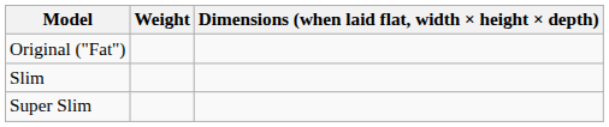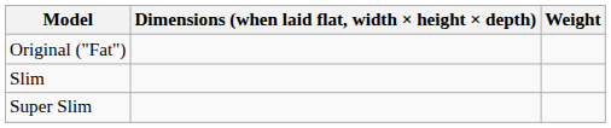 <table class="wikitable">
 <tr>
 <th>Model</th>
+<th>Dimensions (when laid flat, width × height × depth)</th>
 <th>Weight</th>
-<th>Dimensions (when laid flat, width × height × depth)</th>
 </tr>
 <tr>
 <td>Original ("Fat")</td>
 <td></td>
 <td></td>
 </tr>
 <tr>
 <td>Slim</td>
 <td></td>
 <td></td>
 </tr>
 <tr>
 <td>Super Slim</td>
 <td></td>
 <td></td>
 </tr>
 </table>
